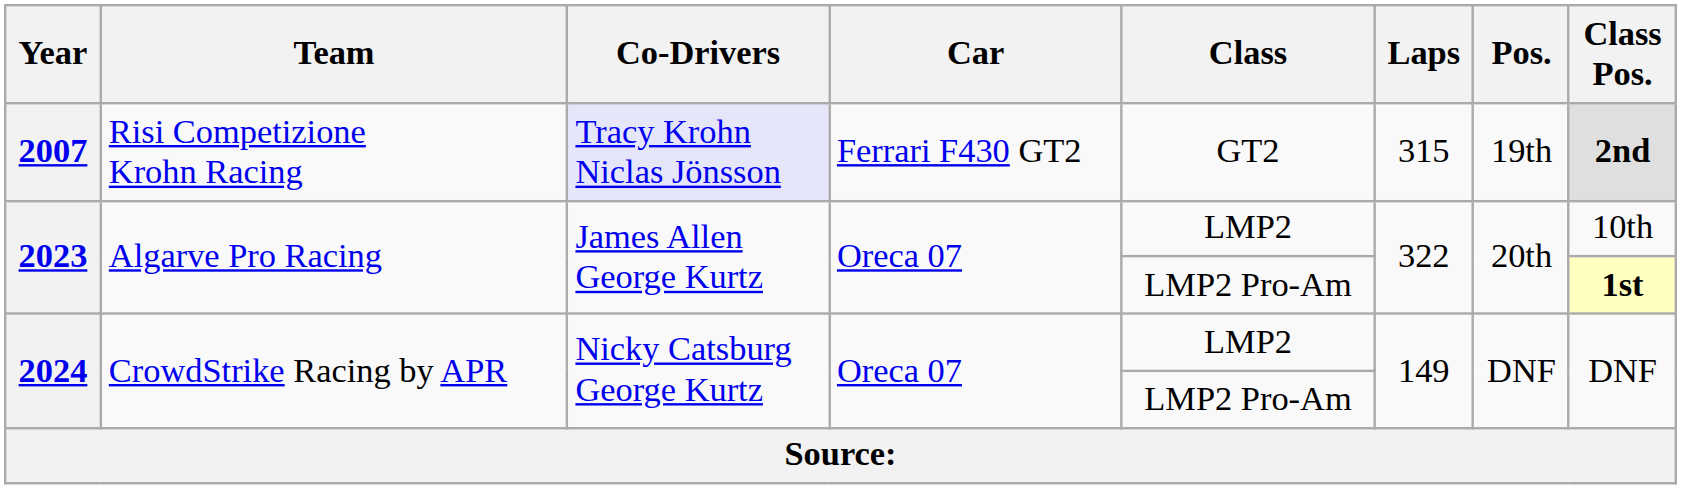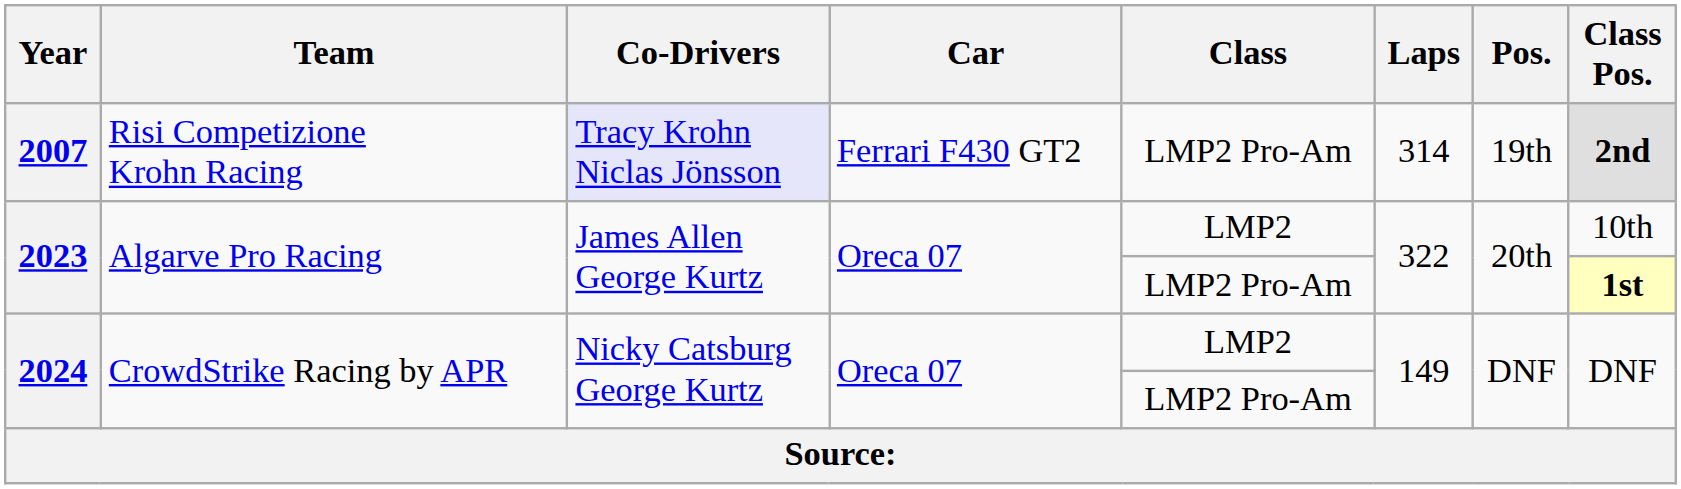 <table class="wikitable" style="text-align:center; font-size:90%; width:700px">
 <tr>
 <th>Year</th>
 <th>Team</th>
 <th>Co-Drivers</th>
 <th>Car</th>
 <th>Class</th>
 <th>Laps</th>
 <th>Pos.</th>
 <th>Class<br>Pos.</th>
 </tr>
 <tr>
 <th><a href='#'>2007</a></th>
 <td align="left"> <a href='#'>Risi Competizione</a><br> <a href='#'>Krohn Racing</a></td>
 <td align="left" style="background: lavender;"> <a href='#'>Tracy Krohn</a><br> <a href='#'>Niclas Jönsson</a></td>
 <td align="left"><a href='#'>Ferrari F430</a> GT2</td>
-<td>GT2</td>
-<td>315</td>
+<td>LMP2 Pro-Am</td>
+<td>314</td>
 <td>19th</td>
 <td style="background:#DFDFDF;"><strong>2nd</strong></td>
 </tr>
 <tr>
 <th rowspan="2"><a href='#'>2023</a></th>
 <td align="left" rowspan="2"> <a href='#'>Algarve Pro Racing</a></td>
 <td align="left" rowspan="2"> <a href='#'>James Allen</a><br> <a href='#'>George Kurtz</a></td>
 <td align="left" rowspan="2"><a href='#'>Oreca 07</a></td>
 <td>LMP2</td>
 <td rowspan="2">322</td>
 <td rowspan="2">20th</td>
 <td>10th</td>
 </tr>
 <tr>
 <td>LMP2 Pro-Am</td>
 <td style="background:#FFFFBF;"><strong>1st</strong></td>
 </tr>
 <tr>
 <th rowspan="2"><a href='#'>2024</a></th>
 <td rowspan="2" align="left"nowrap> <a href='#'>CrowdStrike</a> Racing by <a href='#'>APR</a></td>
 <td rowspan="2" align="left"nowrap> <a href='#'>Nicky Catsburg</a><br> <a href='#'>George Kurtz</a></td>
 <td rowspan="2" align="left"nowrap><a href='#'>Oreca 07</a></td>
 <td>LMP2</td>
 <td rowspan="2">149</td>
 <td rowspan="2">DNF</td>
 <td rowspan="2">DNF</td>
 </tr>
 <tr>
 <td>LMP2 Pro-Am</td>
 </tr>
 <tr>
 <th colspan="8">Source:</th>
 </tr>
 </table>
